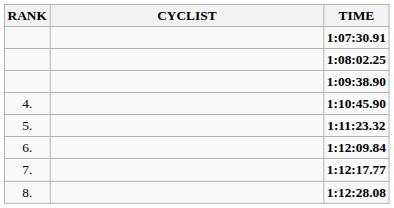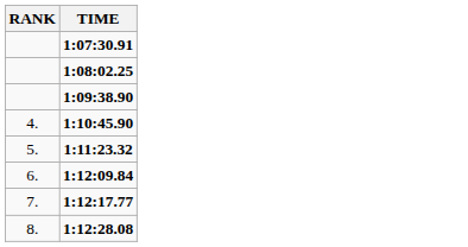 <table class="wikitable" style="font-size:95%;">
 <tr>
 <th>RANK</th>
-<th align="left" style="width: 20em">CYCLIST</th>
 <th>TIME</th>
 </tr>
 <tr>
 <td align="center"></td>
-<td></td>
 <td align="center"><strong>1:07:30.91</strong></td>
 </tr>
 <tr>
 <td align="center"></td>
-<td></td>
 <td align="center"><strong>1:08:02.25</strong></td>
 </tr>
 <tr>
 <td align="center"></td>
-<td></td>
 <td align="center"><strong>1:09:38.90</strong></td>
 </tr>
 <tr>
 <td align="center">4.</td>
-<td></td>
 <td align="center"><strong>1:10:45.90</strong></td>
 </tr>
 <tr>
 <td align="center">5.</td>
-<td></td>
 <td align="center"><strong>1:11:23.32</strong></td>
 </tr>
 <tr>
 <td align="center">6.</td>
-<td></td>
 <td align="center"><strong>1:12:09.84</strong></td>
 </tr>
 <tr>
 <td align="center">7.</td>
-<td></td>
 <td align="center"><strong>1:12:17.77</strong></td>
 </tr>
 <tr>
 <td align="center">8.</td>
-<td></td>
 <td align="center"><strong>1:12:28.08</strong></td>
 </tr>
 </table>
